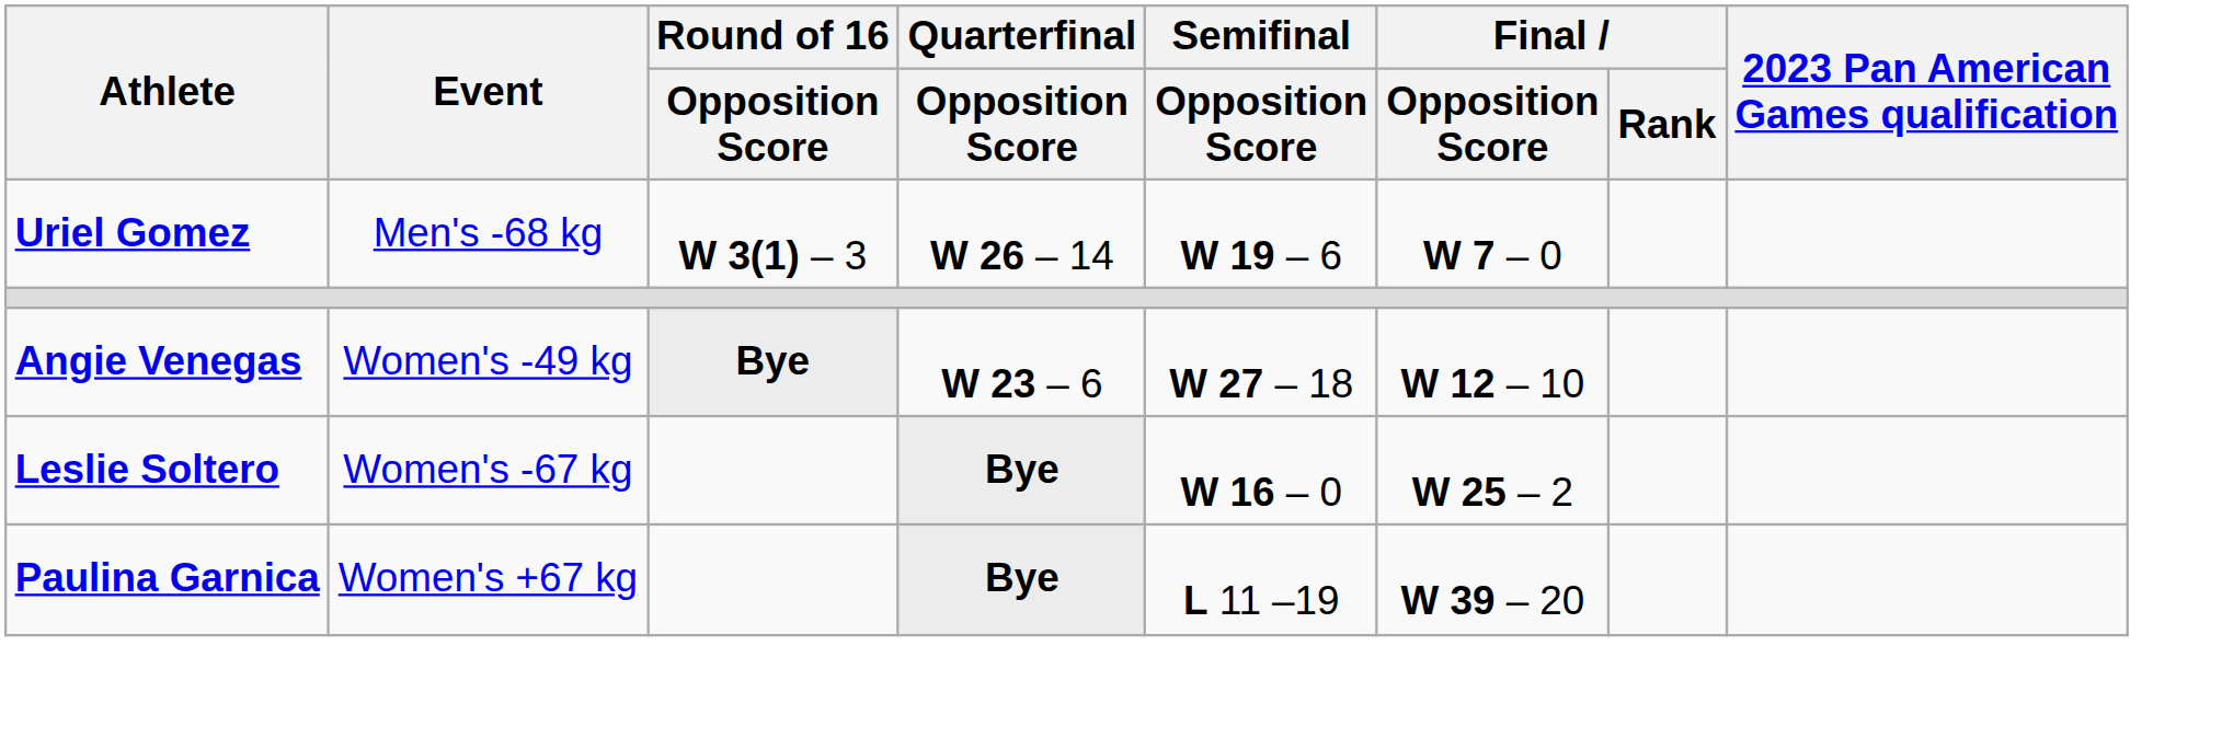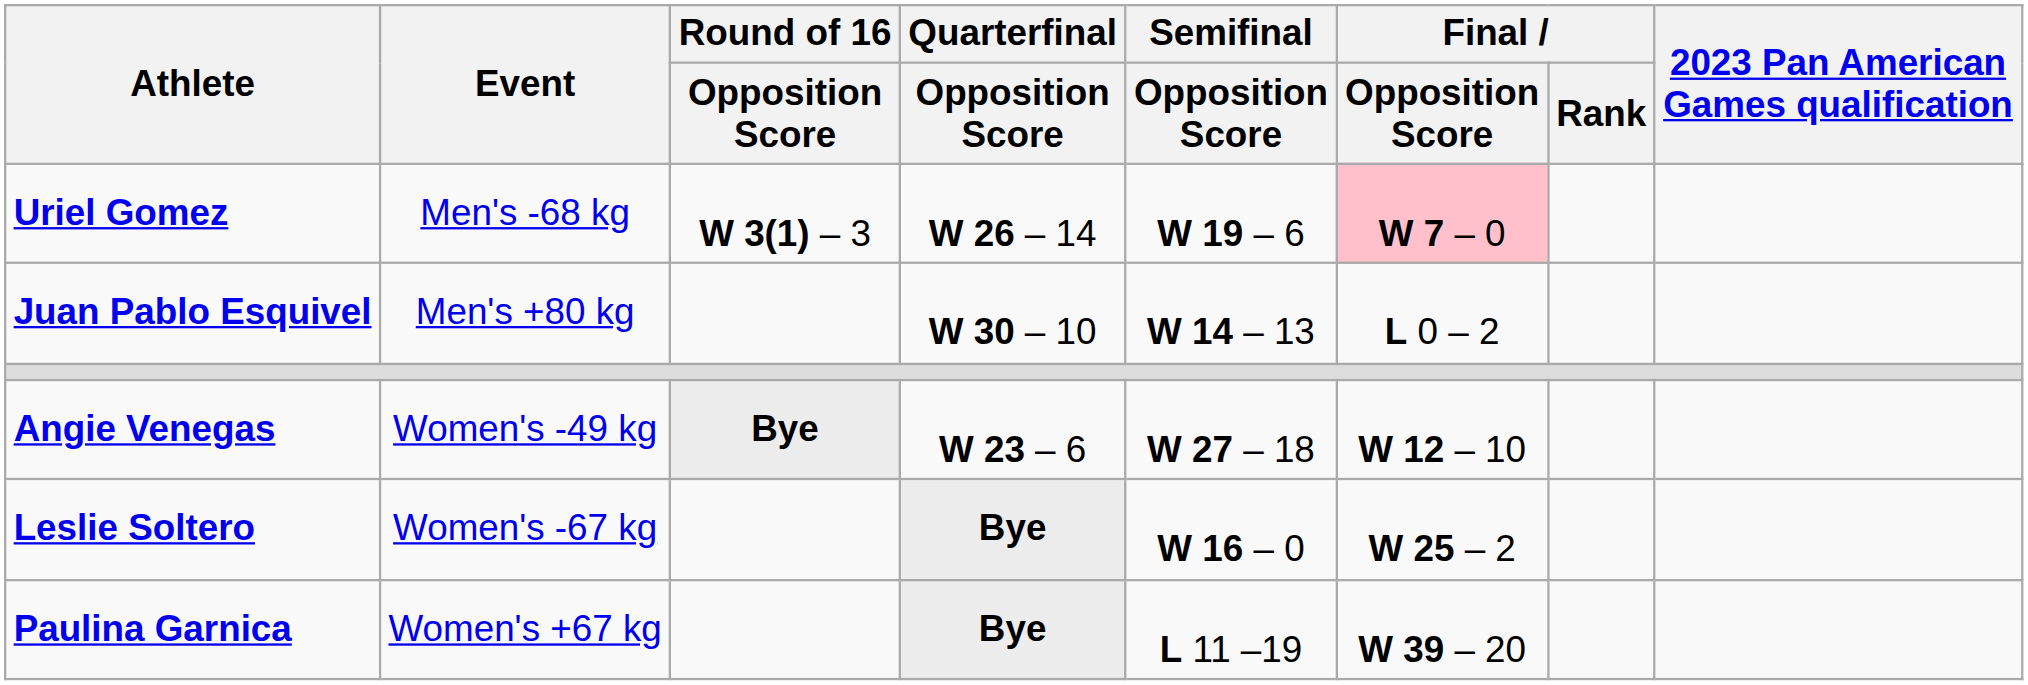 <table class="wikitable">
 <tr>
 <th rowspan="2">Athlete</th>
 <th rowspan="2">Event</th>
 <th>Round of 16</th>
 <th>Quarterfinal</th>
 <th>Semifinal</th>
 <th colspan="2">Final / </th>
 <th rowspan="2" style="white-space: nowrap;"><a href='#'>2023 Pan American <br> Games qualification</a></th>
 </tr>
 <tr>
 <th>Opposition<br>Score</th>
 <th>Opposition<br>Score</th>
 <th>Opposition<br>Score</th>
 <th>Opposition<br>Score</th>
 <th>Rank</th>
 </tr>
 <tr align="center">
 <td style="white-space: nowrap;" align="left"><a href='#'><strong>Uriel Gomez</strong></a></td>
 <td><a href='#'>Men's -68 kg</a></td>
 <td><br><strong>W</strong> <strong>3(1)</strong> – 3</td>
 <td><br><strong>W</strong> <strong>26</strong> – 14</td>
 <td style="white-space: nowrap;"><br><strong>W</strong> <strong>19</strong> – 6</td>
-<td style="white-space: nowrap;"><br><strong>W</strong> <strong>7</strong> – 0</td>
+<td style="background: pink; white-space: nowrap;"><br><strong>W</strong> <strong>7</strong> – 0</td>
+<td></td>
+<td></td>
+</tr>
+<tr align="center">
+<td style="white-space: nowrap;" align="left"><strong><a href='#'>Juan Pablo Esquivel</a></strong></td>
+<td><a href='#'>Men's +80 kg</a></td>
+<td></td>
+<td><br><strong>W</strong> <strong>30</strong> – 10</td>
+<td><br><strong>W</strong> <strong>14</strong> – 13</td>
+<td><br><strong>L</strong> 0 – 2</td>
 <td></td>
 <td></td>
 </tr>
 <tr bgcolor="#ddd">
 <td colspan="8"></td>
 </tr>
 <tr align="center">
 <td style="white-space: nowrap;" align="left"><strong><a href='#'>Angie Venegas</a></strong></td>
 <td><a href='#'>Women's -49 kg</a></td>
 <td style="background: #ECECEC; vertical-align: middle; text-align: center; " class="table-cast"><strong>Bye</strong></td>
 <td><br><strong>W</strong> <strong>23</strong> – 6</td>
 <td><br><strong>W</strong> <strong>27</strong> – 18</td>
 <td><br><strong>W 12</strong> – 10</td>
 <td></td>
 <td></td>
 </tr>
 <tr align="center">
 <td style="white-space: nowrap;" align="left"><strong><a href='#'>Leslie Soltero</a></strong></td>
 <td><a href='#'>Women's -67 kg</a></td>
 <td></td>
 <td style="background: #ECECEC; vertical-align: middle; text-align: center; " class="table-cast"><strong>Bye</strong></td>
 <td><br><strong>W</strong> <strong>16</strong> – 0</td>
 <td><br><strong>W</strong> <strong>25</strong> – 2</td>
 <td></td>
 <td></td>
 </tr>
 <tr align="center">
 <td align="left"><a href='#'><strong>Paulina Garnica</strong></a></td>
 <td><a href='#'>Women's +67 kg</a></td>
 <td></td>
 <td style="background: #ECECEC; vertical-align: middle; text-align: center; " class="table-cast"><strong>Bye</strong></td>
 <td><br><strong>L</strong> 11 –19</td>
 <td><br><strong>W</strong> <strong>39</strong> – 20</td>
 <td></td>
 <td></td>
 </tr>
 </table>
